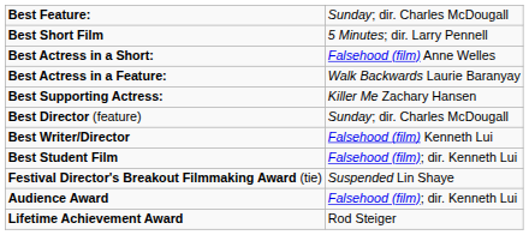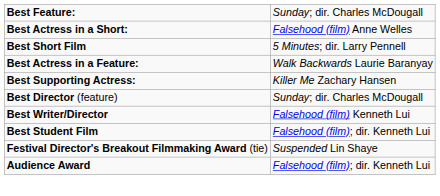 <table class="wikitable">
 <tr>
 <td><strong>Best Feature:</strong></td>
 <td><em>Sunday</em>; dir. Charles McDougall</td>
 </tr>
 <tr>
+<td><strong>Best Actress in a Short:</strong></td>
+<td><em><a href='#'>Falsehood (film)</a></em> Anne Welles</td>
+</tr>
+<tr>
 <td><strong>Best Short Film</strong></td>
 <td><em>5 Minutes</em>; dir. Larry Pennell</td>
-</tr>
-<tr>
-<td><strong>Best Actress in a Short:</strong></td>
-<td><em><a href='#'>Falsehood (film)</a></em> Anne Welles</td>
 </tr>
 <tr>
 <td><strong>Best Actress in a Feature:</strong></td>
 <td><em>Walk Backwards</em> Laurie Baranyay</td>
 </tr>
 <tr>
 <td><strong>Best Supporting Actress:</strong></td>
 <td><em>Killer Me</em> Zachary Hansen</td>
 </tr>
 <tr>
 <td><strong>Best Director</strong> (feature)</td>
 <td><em>Sunday</em>; dir. Charles McDougall</td>
 </tr>
 <tr>
 <td><strong>Best Writer/Director</strong></td>
 <td><em><a href='#'>Falsehood (film)</a></em> Kenneth Lui</td>
 </tr>
 <tr>
 <td><strong>Best Student Film</strong></td>
 <td><em><a href='#'>Falsehood (film)</a></em>; dir. Kenneth Lui</td>
 </tr>
 <tr>
 <td><strong>Festival Director's Breakout Filmmaking Award</strong> (tie)</td>
 <td><em>Suspended</em> Lin Shaye</td>
 </tr>
 <tr>
 <td><strong>Audience Award</strong></td>
 <td><em><a href='#'>Falsehood (film)</a></em>; dir. Kenneth Lui</td>
 </tr>
-<tr>
-<td><strong>Lifetime Achievement Award</strong></td>
-<td>Rod Steiger</td>
-</tr>
 </table>
